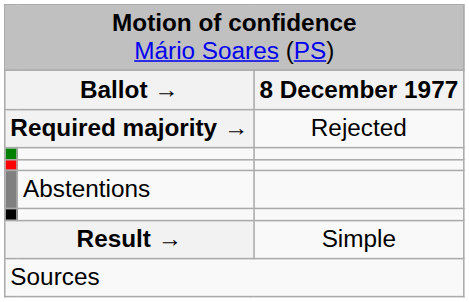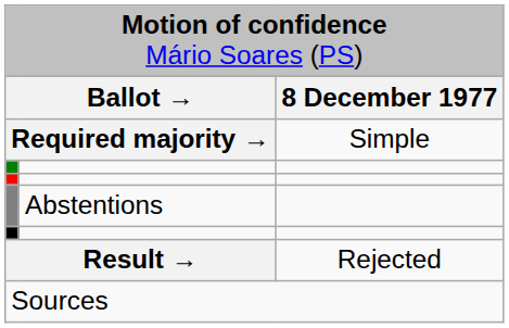 <table class="wikitable" style="text-align:center;">
 <tr>
 <td colspan="4" align="center" bgcolor="#C0C0C0"><strong>Motion of confidence</strong><br><a href='#'>Mário Soares</a> (<a href='#'>PS</a>)</td>
 </tr>
 <tr>
 <th colspan="2" style="width:150px;">Ballot →</th>
 <th>8 December 1977</th>
 </tr>
 <tr>
 <th colspan="2">Required majority →</th>
-<td>Rejected </td>
+<td>Simple</td>
 </tr>
 <tr>
 <th style="width:1px; background:green;"></th>
 <td style="text-align:left;"></td>
 <td></td>
 </tr>
 <tr>
 <th style="background:red;"></th>
 <td style="text-align:left;"></td>
 <td></td>
 </tr>
 <tr>
 <th style="background:gray;"></th>
 <td style="text-align:left;">Abstentions</td>
 <td></td>
 </tr>
 <tr>
 <th style="background:black;"></th>
 <td style="text-align:left;"></td>
 <td></td>
 </tr>
 <tr>
 <th colspan="2">Result →</th>
-<td>Simple</td>
+<td>Rejected </td>
 </tr>
 <tr>
 <td style="text-align:left;" colspan="4">Sources</td>
 </tr>
 </table>
